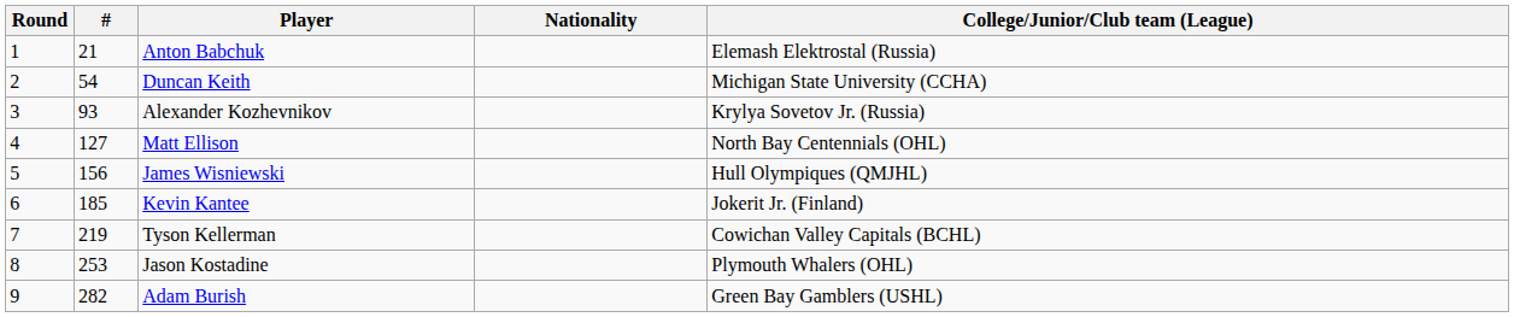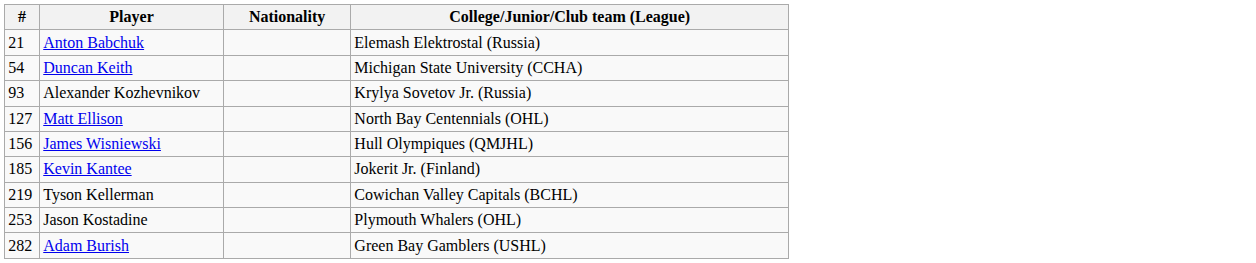 <table class="wikitable">
 <tr align="center">
-<th bgcolor="#DDDDFF" width="4.0%">Round</th>
 <th bgcolor="#DDDDFF" width="4.0%">#</th>
 <th bgcolor="#DDDDFF" width="21.0%">Player</th>
 <th bgcolor="#DDDDFF" width="14.5%">Nationality</th>
 <th bgcolor="#DDDDFF" width="50.0%">College/Junior/Club team (League)</th>
 </tr>
 <tr>
-<td>1</td>
 <td>21</td>
 <td><a href='#'>Anton Babchuk</a></td>
 <td></td>
 <td>Elemash Elektrostal (Russia)</td>
 </tr>
 <tr>
-<td>2</td>
 <td>54</td>
 <td><a href='#'>Duncan Keith</a></td>
 <td></td>
 <td>Michigan State University (CCHA)</td>
 </tr>
 <tr>
-<td>3</td>
 <td>93</td>
 <td>Alexander Kozhevnikov</td>
 <td></td>
 <td>Krylya Sovetov Jr. (Russia)</td>
 </tr>
 <tr>
-<td>4</td>
 <td>127</td>
 <td><a href='#'>Matt Ellison</a></td>
 <td></td>
 <td>North Bay Centennials (OHL)</td>
 </tr>
 <tr>
-<td>5</td>
 <td>156</td>
 <td><a href='#'>James Wisniewski</a></td>
 <td></td>
 <td>Hull Olympiques (QMJHL)</td>
 </tr>
 <tr>
-<td>6</td>
 <td>185</td>
 <td><a href='#'>Kevin Kantee</a></td>
 <td></td>
 <td>Jokerit Jr. (Finland)</td>
 </tr>
 <tr>
-<td>7</td>
 <td>219</td>
 <td>Tyson Kellerman</td>
 <td></td>
 <td>Cowichan Valley Capitals (BCHL)</td>
 </tr>
 <tr>
-<td>8</td>
 <td>253</td>
 <td>Jason Kostadine</td>
 <td></td>
 <td>Plymouth Whalers (OHL)</td>
 </tr>
 <tr>
-<td>9</td>
 <td>282</td>
 <td><a href='#'>Adam Burish</a></td>
 <td></td>
 <td>Green Bay Gamblers (USHL)</td>
 </tr>
 </table>
